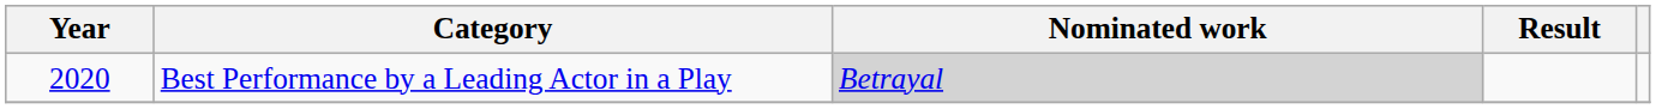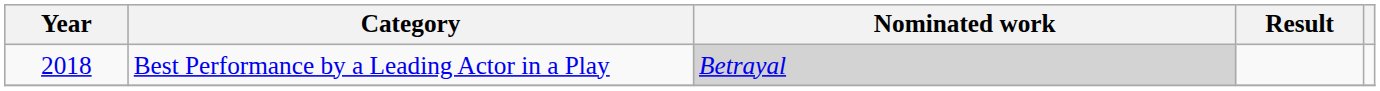 <table class=wikitable>
 <tr>
 <th scope="col" style="width:5em;">Year</th>
 <th scope="col" style="width:26em;">Category</th>
 <th scope="col" style="width:25em;">Nominated work</th>
 <th scope="col" style="width:5em;">Result</th>
 <th></th>
 </tr>
 <tr>
-<td style="text-align:center;"><a href='#'>2020</a></td>
+<td style="text-align:center;"><a href='#'>2018</a></td>
 <td><a href='#'>Best Performance by a Leading Actor in a Play</a></td>
 <td style="background: lightgrey;"><em><a href='#'>Betrayal</a></em></td>
 <td></td>
 <td></td>
 </tr>
 <tr>
 </tr>
 </table>
